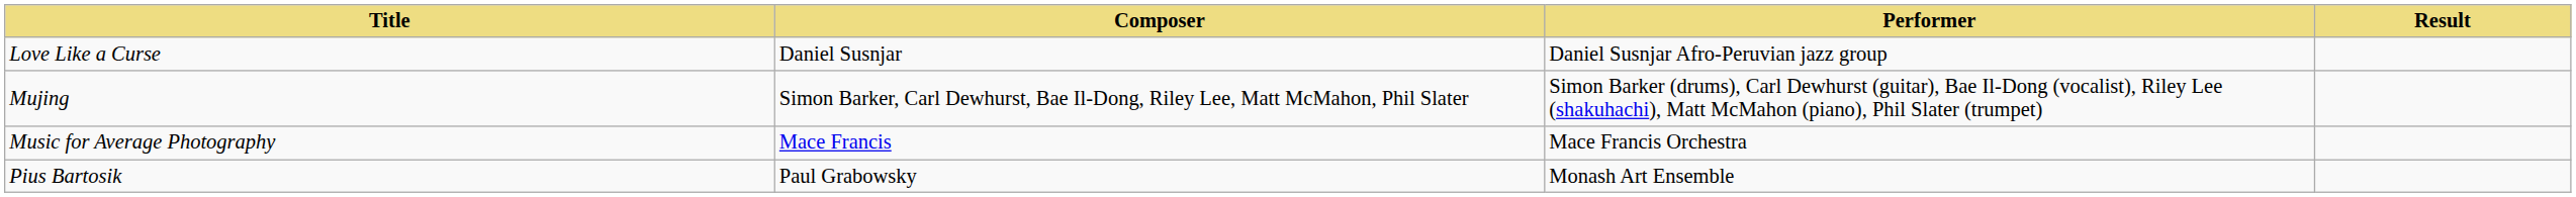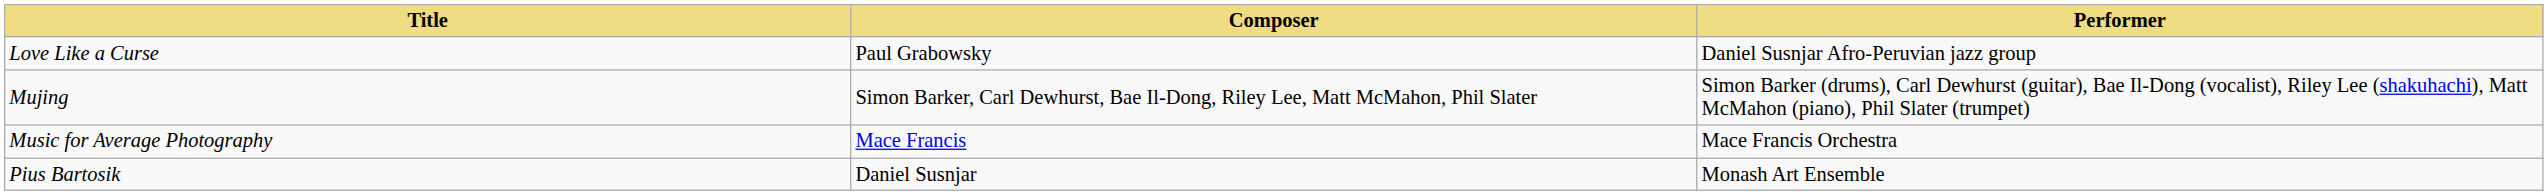 <table class="wikitable" width=100%>
 <tr>
 <th style="width:30%;background:#EEDD82;">Title</th>
 <th style="width:30%;background:#EEDD82;">Composer</th>
 <th style="width:30%;background:#EEDD82;">Performer</th>
-<th style="width:10%;background:#EEDD82;">Result<br></th>
 </tr>
 <tr>
 <td><em>Love Like a Curse</em></td>
-<td>Daniel Susnjar</td>
+<td>Paul Grabowsky</td>
 <td>Daniel Susnjar Afro-Peruvian jazz group</td>
-<td></td>
 </tr>
 <tr>
 <td><em>Mujing</em></td>
 <td>Simon Barker, Carl Dewhurst, Bae Il-Dong, Riley Lee, Matt McMahon, Phil Slater</td>
 <td>Simon Barker (drums), Carl Dewhurst (guitar), Bae Il-Dong (vocalist), Riley Lee (<a href='#'>shakuhachi</a>), Matt McMahon (piano), Phil Slater (trumpet)</td>
-<td></td>
 </tr>
 <tr>
 <td><em>Music for Average Photography</em></td>
 <td><a href='#'>Mace Francis</a></td>
 <td>Mace Francis Orchestra</td>
-<td></td>
 </tr>
 <tr>
 <td><em>Pius Bartosik</em></td>
-<td>Paul Grabowsky</td>
+<td>Daniel Susnjar</td>
 <td>Monash Art Ensemble</td>
-<td></td>
 </tr>
 </table>
